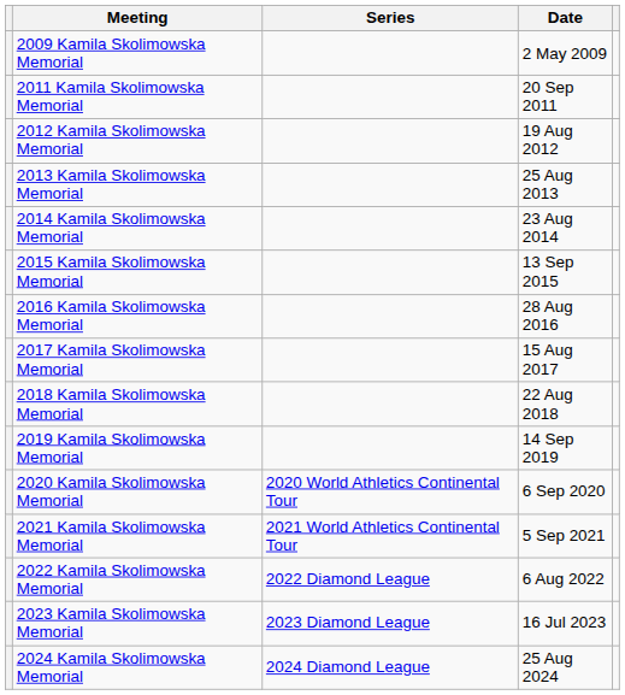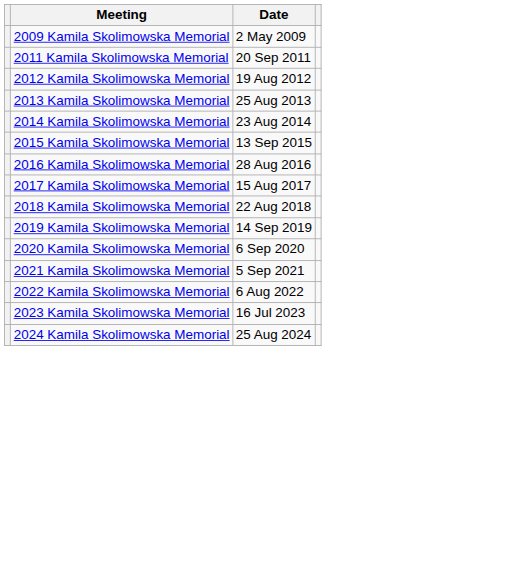 <table class="wikitable plainrowheaders sticky-header defaultleft col4right">
 <tr>
 <th scope="col"></th>
 <th scope="col">Meeting</th>
-<th scope="col">Series</th>
 <th scope="col">Date</th>
 <th scope="col"></th>
 </tr>
 <tr>
 <th scope="row"></th>
 <td><a href='#'>2009 Kamila Skolimowska Memorial</a></td>
-<td></td>
 <td>2 May 2009</td>
 <td></td>
 </tr>
 <tr>
 <th scope="row"></th>
 <td><a href='#'>2011 Kamila Skolimowska Memorial</a></td>
-<td></td>
 <td>20 Sep 2011</td>
 <td></td>
 </tr>
 <tr>
 <th scope="row"></th>
 <td><a href='#'>2012 Kamila Skolimowska Memorial</a></td>
-<td></td>
 <td>19 Aug 2012</td>
 <td></td>
 </tr>
 <tr>
 <th scope="row"></th>
 <td><a href='#'>2013 Kamila Skolimowska Memorial</a></td>
-<td></td>
 <td>25 Aug 2013</td>
 <td></td>
 </tr>
 <tr>
 <th scope="row"></th>
 <td><a href='#'>2014 Kamila Skolimowska Memorial</a></td>
-<td></td>
 <td>23 Aug 2014</td>
 <td></td>
 </tr>
 <tr>
 <th scope="row"></th>
 <td><a href='#'>2015 Kamila Skolimowska Memorial</a></td>
-<td></td>
 <td>13 Sep 2015</td>
 <td></td>
 </tr>
 <tr>
 <th scope="row"></th>
 <td><a href='#'>2016 Kamila Skolimowska Memorial</a></td>
-<td></td>
 <td>28 Aug 2016</td>
 <td></td>
 </tr>
 <tr>
 <th scope="row"></th>
 <td><a href='#'>2017 Kamila Skolimowska Memorial</a></td>
-<td></td>
 <td>15 Aug 2017</td>
 <td></td>
 </tr>
 <tr>
 <th scope="row"></th>
 <td><a href='#'>2018 Kamila Skolimowska Memorial</a></td>
-<td></td>
 <td>22 Aug 2018</td>
 <td></td>
 </tr>
 <tr>
 <th scope="row"></th>
 <td><a href='#'>2019 Kamila Skolimowska Memorial</a></td>
-<td></td>
 <td>14 Sep 2019</td>
 <td></td>
 </tr>
 <tr>
 <th scope="row"></th>
 <td><a href='#'>2020 Kamila Skolimowska Memorial</a></td>
-<td><a href='#'>2020 World Athletics Continental Tour</a></td>
 <td>6 Sep 2020</td>
 <td></td>
 </tr>
 <tr>
 <th scope="row"></th>
 <td><a href='#'>2021 Kamila Skolimowska Memorial</a></td>
-<td><a href='#'>2021 World Athletics Continental Tour</a></td>
 <td>5 Sep 2021</td>
 <td></td>
 </tr>
 <tr>
 <th scope="row"></th>
 <td><a href='#'>2022 Kamila Skolimowska Memorial</a></td>
-<td><a href='#'>2022 Diamond League</a></td>
 <td>6 Aug 2022</td>
 <td></td>
 </tr>
 <tr>
 <th scope="row"></th>
 <td><a href='#'>2023 Kamila Skolimowska Memorial</a></td>
-<td><a href='#'>2023 Diamond League</a></td>
 <td>16 Jul 2023</td>
 <td></td>
 </tr>
 <tr>
 <th scope="row"></th>
 <td><a href='#'>2024 Kamila Skolimowska Memorial</a></td>
-<td><a href='#'>2024 Diamond League</a></td>
 <td>25 Aug 2024</td>
 <td></td>
 </tr>
 </table>
